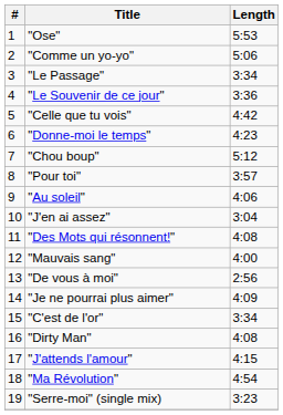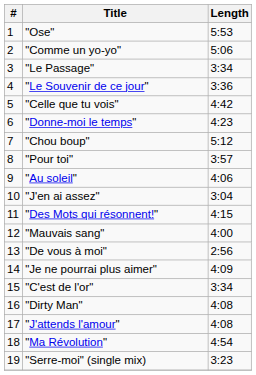 <table class="wikitable">
 <tr>
 <th>#</th>
 <th width="250">Title</th>
 <th>Length</th>
 </tr>
 <tr>
 <td>1</td>
 <td>"Ose"</td>
 <td>5:53</td>
 </tr>
 <tr>
 <td>2</td>
 <td>"Comme un yo-yo"</td>
 <td>5:06</td>
 </tr>
 <tr>
 <td>3</td>
 <td>"Le Passage"</td>
 <td>3:34</td>
 </tr>
 <tr>
 <td>4</td>
 <td>"<a href='#'>Le Souvenir de ce jour</a>"</td>
 <td>3:36</td>
 </tr>
 <tr>
 <td>5</td>
 <td>"Celle que tu vois"</td>
 <td>4:42</td>
 </tr>
 <tr>
 <td>6</td>
 <td>"<a href='#'>Donne-moi le temps</a>"</td>
 <td>4:23</td>
 </tr>
 <tr>
 <td>7</td>
 <td>"Chou boup"</td>
 <td>5:12</td>
 </tr>
 <tr>
 <td>8</td>
 <td>"Pour toi"</td>
 <td>3:57</td>
 </tr>
 <tr>
 <td>9</td>
 <td>"<a href='#'>Au soleil</a>"</td>
 <td>4:06</td>
 </tr>
 <tr>
 <td>10</td>
 <td>"J'en ai assez"</td>
 <td>3:04</td>
 </tr>
 <tr>
 <td>11</td>
 <td>"<a href='#'>Des Mots qui résonnent!</a>"</td>
-<td>4:08</td>
+<td>4:15</td>
 </tr>
 <tr>
 <td>12</td>
 <td>"Mauvais sang"</td>
 <td>4:00</td>
 </tr>
 <tr>
 <td>13</td>
 <td>"De vous à moi"</td>
 <td>2:56</td>
 </tr>
 <tr>
 <td>14</td>
 <td>"Je ne pourrai plus aimer"</td>
 <td>4:09</td>
 </tr>
 <tr>
 <td>15</td>
 <td>"C'est de l'or"</td>
 <td>3:34</td>
 </tr>
 <tr>
 <td>16</td>
 <td>"Dirty Man"</td>
 <td>4:08</td>
 </tr>
 <tr>
 <td>17</td>
 <td>"<a href='#'>J'attends l'amour</a>"</td>
-<td>4:15</td>
+<td>4:08</td>
 </tr>
 <tr>
 <td>18</td>
 <td>"<a href='#'>Ma Révolution</a>"</td>
 <td>4:54</td>
 </tr>
 <tr>
 <td>19</td>
 <td>"Serre-moi" (single mix)</td>
 <td>3:23</td>
 </tr>
 <tr>
 </tr>
 </table>
